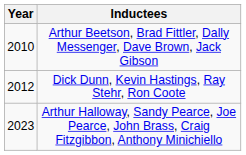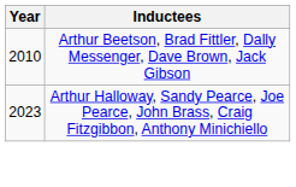 <table class="wikitable" width="50%" style="text-align: center;">
 <tr>
 <th width="9%">Year</th>
 <th width="90%">Inductees</th>
 </tr>
 <tr>
 <td>2010</td>
 <td><a href='#'>Arthur Beetson</a>, <a href='#'>Brad Fittler</a>, <a href='#'>Dally Messenger</a>, <a href='#'>Dave Brown</a>, <a href='#'>Jack Gibson</a></td>
 </tr>
 <tr>
-<td>2012</td>
-<td><a href='#'>Dick Dunn</a>, <a href='#'>Kevin Hastings</a>, <a href='#'>Ray Stehr</a>, <a href='#'>Ron Coote</a></td>
-</tr>
-<tr>
 <td>2023</td>
 <td><a href='#'>Arthur Halloway</a>, <a href='#'>Sandy Pearce</a>, <a href='#'>Joe Pearce</a>, <a href='#'>John Brass</a>, <a href='#'>Craig Fitzgibbon</a>, <a href='#'>Anthony Minichiello</a></td>
 </tr>
 </table>
